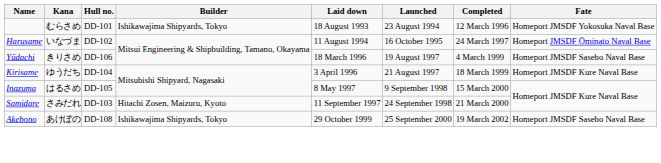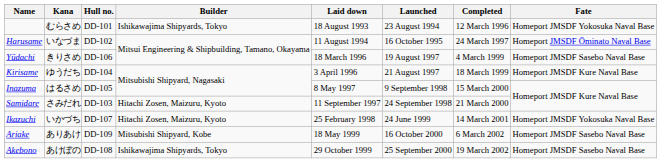 <table class="wikitable" style="font-size:90%;">
 <tr>
 <th>Name</th>
 <th>Kana</th>
 <th>Hull no.</th>
 <th>Builder</th>
 <th>Laid down</th>
 <th>Launched</th>
 <th>Completed</th>
 <th>Fate</th>
 </tr>
 <tr>
 <td></td>
 <td>むらさめ</td>
 <td>DD-101</td>
 <td>Ishikawajima Shipyards, Tokyo</td>
 <td>18 August 1993</td>
 <td>23 August 1994</td>
 <td>12 March 1996</td>
 <td>Homeport JMSDF Yokosuka Naval Base</td>
 </tr>
 <tr>
 <td><em><a href='#'>Harusame</a></em></td>
 <td>いなづま</td>
 <td>DD-102</td>
 <td rowspan="2">Mitsui Engineering & Shipbuilding, Tamano, Okayama</td>
 <td>11 August 1994</td>
 <td>16 October 1995</td>
 <td>24 March 1997</td>
 <td>Homeport <a href='#'>JMSDF Ōminato Naval Base</a></td>
 </tr>
 <tr>
 <td><em><a href='#'>Yūdachi</a></em></td>
 <td>きりさめ</td>
 <td>DD-106</td>
 <td>18 March 1996</td>
 <td>19 August 1997</td>
 <td>4 March 1999</td>
 <td>Homeport JMSDF Sasebo Naval Base</td>
 </tr>
 <tr>
 <td><em><a href='#'>Kirisame</a></em></td>
 <td>ゆうだち</td>
 <td>DD-104</td>
 <td rowspan="2">Mitsubishi Shipyard, Nagasaki</td>
 <td>3 April 1996</td>
 <td>21 August 1997</td>
 <td>18 March 1999</td>
 <td>Homeport JMSDF Kure Naval Base</td>
 </tr>
 <tr>
 <td><a href='#'><em>Inazuma</em></a></td>
 <td>はるさめ</td>
 <td>DD-105</td>
 <td>8 May 1997</td>
 <td>9 September 1998</td>
 <td>15 March 2000</td>
 <td rowspan="2">Homeport JMSDF Kure Naval Base</td>
 </tr>
 <tr>
 <td><em><a href='#'>Samidare</a></em></td>
 <td>さみだれ</td>
 <td>DD-103</td>
 <td>Hitachi Zosen, Maizuru, Kyoto</td>
 <td>11 September 1997</td>
 <td>24 September 1998</td>
 <td>21 March 2000</td>
 </tr>
 <tr>
+<td><a href='#'><em>Ikazuchi</em></a></td>
+<td>いかづち</td>
+<td>DD-107</td>
+<td>Hitachi Zosen, Maizuru, Kyoto</td>
+<td>25 February 1998</td>
+<td>24 June 1999</td>
+<td>14 March 2001</td>
+<td>Homeport JMSDF Yokosuka Naval Base</td>
+</tr>
+<tr>
+<td><em><a href='#'>Ariake</a></em></td>
+<td>ありあけ</td>
+<td>DD-109</td>
+<td>Mitsubishi Shipyard, Kobe</td>
+<td>18 May 1999</td>
+<td>16 October 2000</td>
+<td>6 March 2002</td>
+<td>Homeport JMSDF Sasebo Naval Base</td>
+</tr>
+<tr>
 <td><em><a href='#'>Akebono</a></em></td>
 <td>あけぼの</td>
 <td>DD-108</td>
 <td>Ishikawajima Shipyards, Tokyo</td>
 <td>29 October 1999</td>
 <td>25 September 2000</td>
 <td>19 March 2002</td>
 <td>Homeport JMSDF Sasebo Naval Base</td>
 </tr>
 </table>
